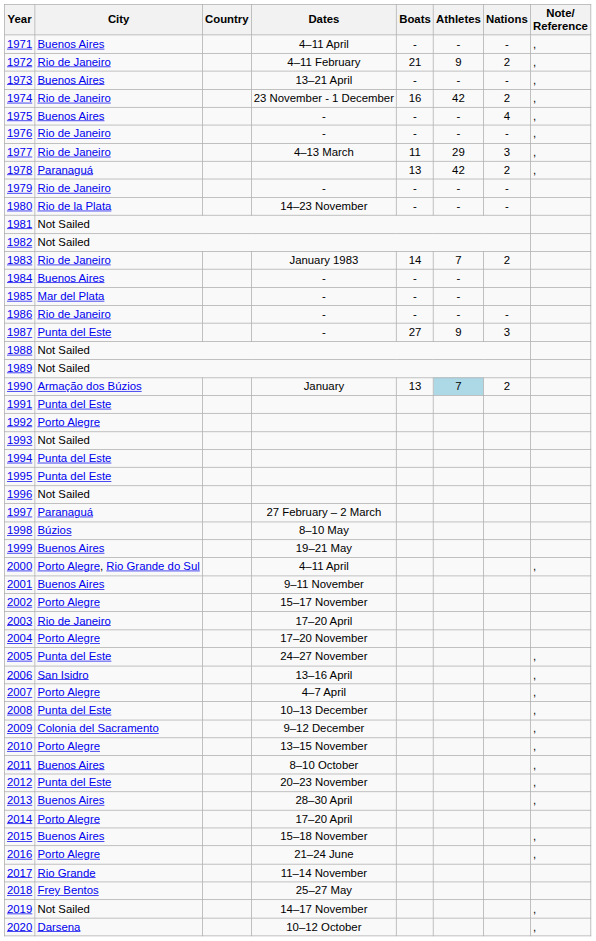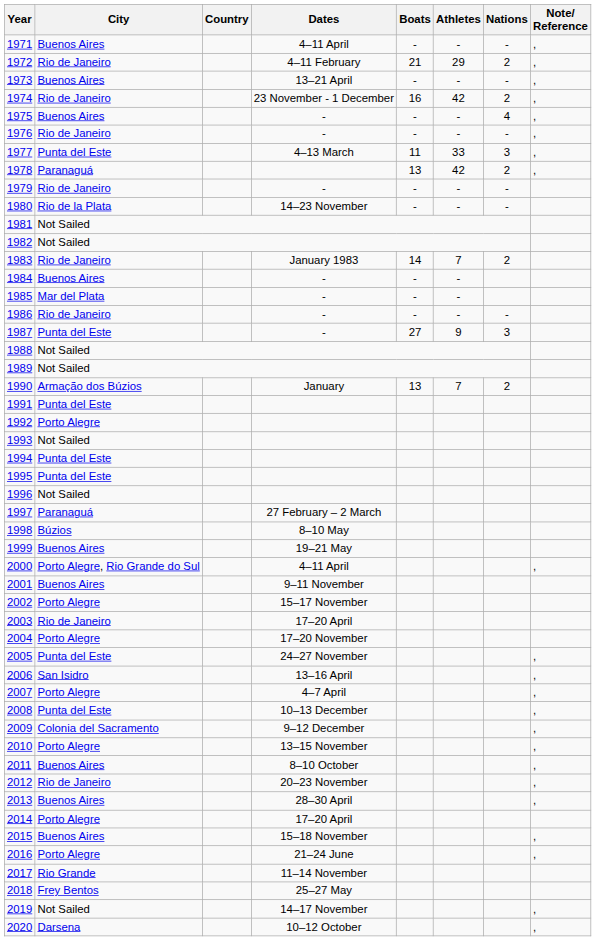 <table class="wikitable">
 <tr>
 <th>Year</th>
 <th>City</th>
 <th>Country</th>
 <th>Dates</th>
 <th>Boats</th>
 <th>Athletes</th>
 <th>Nations</th>
 <th>Note/<br>Reference</th>
 </tr>
 <tr>
 <td><a href='#'>1971</a></td>
 <td><a href='#'>Buenos Aires</a></td>
 <td></td>
 <td align=center>4–11 April</td>
 <td align=center>-</td>
 <td align=center>-</td>
 <td align=center>-</td>
 <td>,</td>
 </tr>
 <tr>
 <td><a href='#'>1972</a></td>
 <td><a href='#'>Rio de Janeiro</a></td>
 <td></td>
 <td align=center>4–11 February</td>
 <td align=center>21</td>
-<td align=center>9</td>
+<td align=center>29</td>
 <td align=center>2</td>
 <td>,</td>
 </tr>
 <tr>
 <td><a href='#'>1973</a></td>
 <td><a href='#'>Buenos Aires</a></td>
 <td></td>
 <td align=center>13–21 April</td>
 <td align=center>-</td>
 <td align=center>-</td>
 <td align=center>-</td>
 <td>,</td>
 </tr>
 <tr>
 <td><a href='#'>1974</a></td>
 <td><a href='#'>Rio de Janeiro</a></td>
 <td></td>
 <td align=center>23 November - 1 December</td>
 <td align=center>16</td>
 <td align=center>42</td>
 <td align=center>2</td>
 <td>,</td>
 </tr>
 <tr>
 <td><a href='#'>1975</a></td>
 <td><a href='#'>Buenos Aires</a></td>
 <td></td>
 <td align=center>-</td>
 <td align=center>-</td>
 <td align=center>-</td>
 <td align=center>4</td>
 <td>,</td>
 </tr>
 <tr>
 <td><a href='#'>1976</a></td>
 <td><a href='#'>Rio de Janeiro</a></td>
 <td></td>
 <td align=center>-</td>
 <td align=center>-</td>
 <td align=center>-</td>
 <td align=center>-</td>
 <td>,</td>
 </tr>
 <tr>
 <td><a href='#'>1977</a></td>
-<td><a href='#'>Rio de Janeiro</a></td>
+<td><a href='#'>Punta del Este</a></td>
 <td></td>
 <td align=center>4–13 March</td>
 <td align=center>11</td>
-<td align=center>29</td>
+<td align=center>33</td>
 <td align=center>3</td>
 <td>,</td>
 </tr>
 <tr>
 <td><a href='#'>1978</a></td>
 <td><a href='#'>Paranaguá</a></td>
 <td></td>
 <td align=center></td>
 <td align=center>13</td>
 <td align=center>42</td>
 <td align=center>2</td>
 <td>,</td>
 </tr>
 <tr>
 <td><a href='#'>1979</a></td>
 <td><a href='#'>Rio de Janeiro</a></td>
 <td></td>
 <td align=center>-</td>
 <td align=center>-</td>
 <td align=center>-</td>
 <td align=center>-</td>
 <td></td>
 </tr>
 <tr>
 <td><a href='#'>1980</a></td>
 <td><a href='#'>Rio de la Plata</a></td>
 <td></td>
 <td align=center>14–23 November</td>
 <td align=center>-</td>
 <td align=center>-</td>
 <td align=center>-</td>
 <td></td>
 </tr>
 <tr>
 <td><a href='#'>1981</a></td>
 <td colspan=6>Not Sailed</td>
 <td></td>
 </tr>
 <tr>
 <td><a href='#'>1982</a></td>
 <td colspan=6>Not Sailed</td>
 <td></td>
 </tr>
 <tr>
 <td><a href='#'>1983</a></td>
 <td><a href='#'>Rio de Janeiro</a></td>
 <td></td>
 <td align=center>January 1983</td>
 <td align=center>14</td>
 <td align=center>7</td>
 <td align=center>2</td>
 <td></td>
 </tr>
 <tr>
 <td><a href='#'>1984</a></td>
 <td><a href='#'>Buenos Aires</a></td>
 <td></td>
 <td align=center>-</td>
 <td align=center>-</td>
 <td align=center>-</td>
 <td align=center></td>
 <td></td>
 </tr>
 <tr>
 <td><a href='#'>1985</a></td>
 <td><a href='#'>Mar del Plata</a></td>
 <td></td>
 <td align=center>-</td>
 <td align=center>-</td>
 <td align=center>-</td>
 <td align=center></td>
 <td></td>
 </tr>
 <tr>
 <td><a href='#'>1986</a></td>
 <td><a href='#'>Rio de Janeiro</a></td>
 <td></td>
 <td align=center>-</td>
 <td align=center>-</td>
 <td align=center>-</td>
 <td align=center>-</td>
 <td></td>
 </tr>
 <tr>
 <td><a href='#'>1987</a></td>
 <td><a href='#'>Punta del Este</a></td>
 <td></td>
 <td align=center>-</td>
 <td align=center>27</td>
 <td align=center>9</td>
 <td align=center>3</td>
 <td></td>
 </tr>
 <tr>
 <td><a href='#'>1988</a></td>
 <td colspan=6>Not Sailed</td>
 <td></td>
 </tr>
 <tr>
 <td><a href='#'>1989</a></td>
 <td colspan=6>Not Sailed</td>
 <td></td>
 </tr>
 <tr>
 <td><a href='#'>1990</a></td>
 <td><a href='#'>Armação dos Búzios</a></td>
 <td></td>
 <td align=center>January</td>
 <td align=center>13</td>
-<td align=center style="background: lightblue;">7</td>
+<td align=center>7</td>
 <td align=center>2</td>
 <td></td>
 </tr>
 <tr>
 <td><a href='#'>1991</a></td>
 <td><a href='#'>Punta del Este</a></td>
 <td></td>
 <td align=center></td>
 <td align=center></td>
 <td align=center></td>
 <td align=center></td>
 <td></td>
 </tr>
 <tr>
 <td><a href='#'>1992</a></td>
 <td><a href='#'>Porto Alegre</a></td>
 <td></td>
 <td align=center></td>
 <td align=center></td>
 <td align=center></td>
 <td align=center></td>
 <td></td>
 </tr>
 <tr>
 <td><a href='#'>1993</a></td>
 <td>Not Sailed</td>
 <td></td>
 <td align=center></td>
 <td align=center></td>
 <td align=center></td>
 <td align=center></td>
 <td></td>
 </tr>
 <tr>
 <td><a href='#'>1994</a></td>
 <td><a href='#'>Punta del Este</a></td>
 <td></td>
 <td align=center></td>
 <td align=center></td>
 <td align=center></td>
 <td align=center></td>
 <td></td>
 </tr>
 <tr>
 <td><a href='#'>1995</a></td>
 <td><a href='#'>Punta del Este</a></td>
 <td></td>
 <td align=center></td>
 <td align=center></td>
 <td align=center></td>
 <td align=center></td>
 <td></td>
 </tr>
 <tr>
 <td><a href='#'>1996</a></td>
 <td>Not Sailed</td>
 <td></td>
 <td align=center></td>
 <td align=center></td>
 <td align=center></td>
 <td align=center></td>
 <td></td>
 </tr>
 <tr>
 <td><a href='#'>1997</a></td>
 <td><a href='#'>Paranaguá</a></td>
 <td></td>
 <td align=center>27 February – 2 March</td>
 <td align=center></td>
 <td align=center></td>
 <td align=center></td>
 <td></td>
 </tr>
 <tr>
 <td><a href='#'>1998</a></td>
 <td><a href='#'>Búzios</a></td>
 <td></td>
 <td align=center>8–10 May</td>
 <td align=center></td>
 <td align=center></td>
 <td align=center></td>
 <td></td>
 </tr>
 <tr>
 <td><a href='#'>1999</a></td>
 <td><a href='#'>Buenos Aires</a></td>
 <td></td>
 <td align=center>19–21 May</td>
 <td align=center></td>
 <td align=center></td>
 <td align=center></td>
 <td></td>
 </tr>
 <tr>
 <td><a href='#'>2000</a></td>
 <td><a href='#'>Porto Alegre</a>, <a href='#'>Rio Grande do Sul</a></td>
 <td></td>
 <td align=center>4–11 April</td>
 <td align=center></td>
 <td align=center></td>
 <td align=center></td>
 <td>,</td>
 </tr>
 <tr>
 <td><a href='#'>2001</a></td>
 <td><a href='#'>Buenos Aires</a></td>
 <td></td>
 <td align=center>9–11 November</td>
 <td align=center></td>
 <td align=center></td>
 <td align=center></td>
 <td></td>
 </tr>
 <tr>
 <td><a href='#'>2002</a></td>
 <td><a href='#'>Porto Alegre</a></td>
 <td></td>
 <td align=center>15–17 November</td>
 <td align=center></td>
 <td align=center></td>
 <td align=center></td>
 <td></td>
 </tr>
 <tr>
 <td><a href='#'>2003</a></td>
 <td><a href='#'>Rio de Janeiro</a></td>
 <td></td>
 <td align=center>17–20 April</td>
 <td align=center></td>
 <td align=center></td>
 <td align=center></td>
 <td></td>
 </tr>
 <tr>
 <td><a href='#'>2004</a></td>
 <td><a href='#'>Porto Alegre</a></td>
 <td></td>
 <td align=center>17–20 November</td>
 <td align=center></td>
 <td align=center></td>
 <td align=center></td>
 <td></td>
 </tr>
 <tr>
 <td><a href='#'>2005</a></td>
 <td><a href='#'>Punta del Este</a></td>
 <td></td>
 <td align=center>24–27 November</td>
 <td align=center></td>
 <td align=center></td>
 <td align=center></td>
 <td>,</td>
 </tr>
 <tr>
 <td><a href='#'>2006</a></td>
 <td><a href='#'>San Isidro</a></td>
 <td></td>
 <td align=center>13–16 April</td>
 <td align=center></td>
 <td align=center></td>
 <td align=center></td>
 <td>,</td>
 </tr>
 <tr>
 <td><a href='#'>2007</a></td>
 <td><a href='#'>Porto Alegre</a></td>
 <td></td>
 <td align=center>4–7 April</td>
 <td align=center></td>
 <td align=center></td>
 <td align=center></td>
 <td>,</td>
 </tr>
 <tr>
 <td><a href='#'>2008</a></td>
 <td><a href='#'>Punta del Este</a></td>
 <td></td>
 <td align=center>10–13 December</td>
 <td align=center></td>
 <td align=center></td>
 <td align=center></td>
 <td>,</td>
 </tr>
 <tr>
 <td><a href='#'>2009</a></td>
 <td><a href='#'>Colonia del Sacramento</a></td>
 <td></td>
 <td align=center>9–12 December</td>
 <td align=center></td>
 <td align=center></td>
 <td align=center></td>
 <td>,</td>
 </tr>
 <tr>
 <td><a href='#'>2010</a></td>
 <td><a href='#'>Porto Alegre</a></td>
 <td></td>
 <td align=center>13–15 November</td>
 <td align=center></td>
 <td align=center></td>
 <td align=center></td>
 <td>,</td>
 </tr>
 <tr>
 <td><a href='#'>2011</a></td>
 <td><a href='#'>Buenos Aires</a></td>
 <td></td>
 <td align=center>8–10 October</td>
 <td align=center></td>
 <td align=center></td>
 <td align=center></td>
 <td>,</td>
 </tr>
 <tr>
 <td><a href='#'>2012</a></td>
-<td><a href='#'>Punta del Este</a></td>
+<td><a href='#'>Rio de Janeiro</a></td>
 <td></td>
 <td align=center>20–23 November</td>
 <td align=center></td>
 <td align=center></td>
 <td align=center></td>
 <td>,</td>
 </tr>
 <tr>
 <td><a href='#'>2013</a></td>
 <td><a href='#'>Buenos Aires</a></td>
 <td></td>
 <td align=center>28–30 April</td>
 <td align=center></td>
 <td align=center></td>
 <td align=center></td>
 <td>,</td>
 </tr>
 <tr>
 <td><a href='#'>2014</a></td>
 <td><a href='#'>Porto Alegre</a></td>
 <td></td>
 <td align=center>17–20 April</td>
 <td align=center></td>
 <td align=center></td>
 <td align=center></td>
 <td></td>
 </tr>
 <tr>
 <td><a href='#'>2015</a></td>
 <td><a href='#'>Buenos Aires</a></td>
 <td></td>
 <td align=center>15–18 November</td>
 <td align=center></td>
 <td align=center></td>
 <td align=center></td>
 <td>,</td>
 </tr>
 <tr>
 <td><a href='#'>2016</a></td>
 <td><a href='#'>Porto Alegre</a></td>
 <td></td>
 <td align=center>21–24 June</td>
 <td align=center></td>
 <td align=center></td>
 <td align=center></td>
 <td>,</td>
 </tr>
 <tr>
 <td><a href='#'>2017</a></td>
 <td><a href='#'>Rio Grande</a></td>
 <td></td>
 <td align=center>11–14 November</td>
 <td align=center></td>
 <td align=center></td>
 <td align=center></td>
 <td></td>
 </tr>
 <tr>
 <td><a href='#'>2018</a></td>
 <td><a href='#'>Frey Bentos</a></td>
 <td></td>
 <td align=center>25–27 May</td>
 <td align=center></td>
 <td align=center></td>
 <td align=center></td>
 <td></td>
 </tr>
 <tr>
 <td><a href='#'>2019</a></td>
 <td>Not Sailed</td>
 <td></td>
 <td align=center>14–17 November</td>
 <td align=center></td>
 <td align=center></td>
 <td align=center></td>
 <td>,</td>
 </tr>
 <tr>
 <td><a href='#'>2020</a></td>
 <td><a href='#'>Darsena</a></td>
 <td></td>
 <td align=center>10–12 October</td>
 <td align=center></td>
 <td align=center></td>
 <td align=center></td>
 <td>,</td>
 </tr>
 </table>
